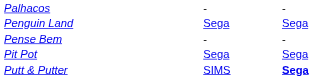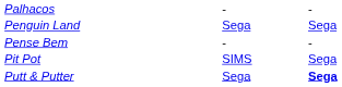 <table style="width:100%;">
 <tr>
 <td style="width:46%;"><em><a href='#'>Palhacos</a></em></td>
 <td style="width:18%;">-</td>
 <td style="width:18%;">-</td>
 <td style="width:18%;"></td>
 </tr>
 <tr>
 <td><em><a href='#'>Penguin Land</a></em></td>
 <td><a href='#'>Sega</a></td>
 <td><a href='#'>Sega</a></td>
 <td></td>
 </tr>
 <tr>
 <td><em><a href='#'>Pense Bem</a></em></td>
 <td>-</td>
 <td>-</td>
 <td></td>
 </tr>
 <tr>
 <td><em><a href='#'>Pit Pot</a></em></td>
-<td><a href='#'>Sega</a></td>
+<td><a href='#'>SIMS</a></td>
 <td><a href='#'>Sega</a></td>
 <td></td>
 </tr>
 <tr>
 <td><em><a href='#'>Putt & Putter</a></em></td>
-<td><a href='#'>SIMS</a></td>
+<td><a href='#'>Sega</a></td>
 <td><strong><a href='#'>Sega</a></strong></td>
 <td></td>
 </tr>
 </table>
